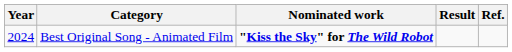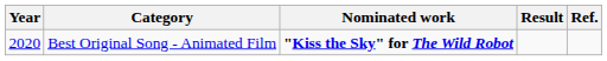 <table class="wikitable" style="text-align:center;">
 <tr>
 <th>Year</th>
 <th>Category</th>
 <th>Nominated work</th>
 <th>Result</th>
 <th>Ref.</th>
 </tr>
 <tr>
-<td><a href='#'>2024</a></td>
+<td><a href='#'>2020</a></td>
 <td><a href='#'>Best Original Song - Animated Film</a></td>
 <td><strong>"<a href='#'>Kiss the Sky</a>" for <em><a href='#'>The Wild Robot</a></em></strong></td>
 <td></td>
 <td></td>
 </tr>
 </table>
